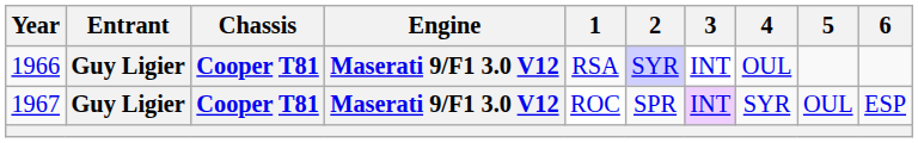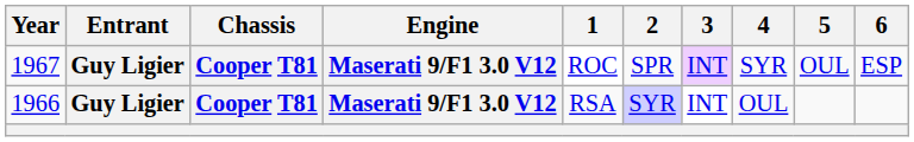 <table class="wikitable" style="text-align:center; font-size:90%">
 <tr>
 <th>Year</th>
 <th>Entrant</th>
 <th>Chassis</th>
 <th>Engine</th>
 <th>1</th>
 <th>2</th>
 <th>3</th>
 <th>4</th>
 <th>5</th>
 <th>6</th>
 </tr>
 <tr>
+<td><a href='#'>1967</a></td>
+<th>Guy Ligier</th>
+<th><a href='#'>Cooper</a> <a href='#'>T81</a></th>
+<th><a href='#'>Maserati</a> 9/F1 3.0 <a href='#'>V12</a></th>
+<td style="background:#FFFFFF;"><a href='#'>ROC</a><br></td>
+<td><a href='#'>SPR</a></td>
+<td style="background:#EFCFFF;"><a href='#'>INT</a><br></td>
+<td><a href='#'>SYR</a></td>
+<td><a href='#'>OUL</a></td>
+<td><a href='#'>ESP</a></td>
+</tr>
+<tr>
 <td><a href='#'>1966</a></td>
 <th>Guy Ligier</th>
 <th><a href='#'>Cooper</a> <a href='#'>T81</a></th>
 <th><a href='#'>Maserati</a> 9/F1 3.0 <a href='#'>V12</a></th>
 <td><a href='#'>RSA</a></td>
 <td style="background:#CFCFFF;"><a href='#'>SYR</a><br></td>
 <td style="background:#FFFFFF;"><a href='#'>INT</a><br></td>
 <td><a href='#'>OUL</a></td>
 <td></td>
 <td></td>
 </tr>
 <tr>
-<td><a href='#'>1967</a></td>
-<th>Guy Ligier</th>
-<th><a href='#'>Cooper</a> <a href='#'>T81</a></th>
-<th><a href='#'>Maserati</a> 9/F1 3.0 <a href='#'>V12</a></th>
-<td style="background:#FFFFFF;"><a href='#'>ROC</a><br></td>
-<td><a href='#'>SPR</a></td>
-<td style="background:#EFCFFF;"><a href='#'>INT</a><br></td>
-<td><a href='#'>SYR</a></td>
-<td><a href='#'>OUL</a></td>
-<td><a href='#'>ESP</a></td>
-</tr>
-<tr>
 <th colspan=10></th>
 </tr>
 </table>
